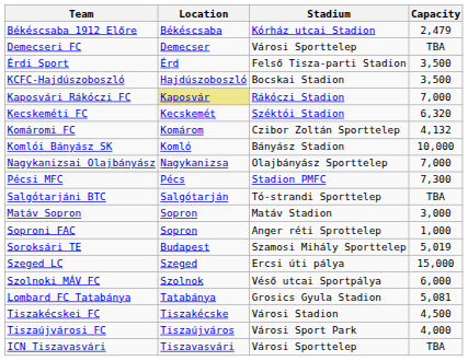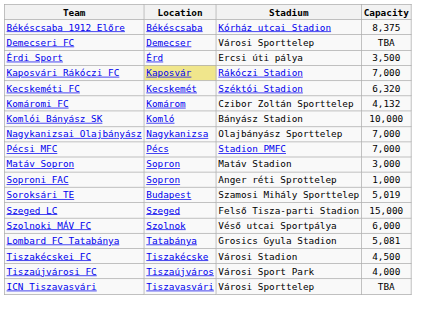 <table class="wikitable sortable">
 <tr>
 <th>Team</th>
 <th>Location</th>
 <th>Stadium</th>
 <th>Capacity</th>
 </tr>
 <tr>
 <td><a href='#'>Békéscsaba 1912 Előre</a></td>
 <td><a href='#'>Békéscsaba</a></td>
 <td><a href='#'>Kórház utcai Stadion</a></td>
-<td align="center">2,479</td>
+<td align="center">8,375</td>
 </tr>
 <tr>
 <td><a href='#'>Demecseri FC</a></td>
 <td><a href='#'>Demecser</a></td>
 <td>Városi Sporttelep</td>
 <td align="center">TBA</td>
 </tr>
 <tr>
 <td><a href='#'>Érdi Sport</a></td>
 <td><a href='#'>Érd</a></td>
-<td>Felső Tisza-parti Stadion</td>
-<td align="center">3,500</td>
-</tr>
-<tr>
-<td><a href='#'>KCFC-Hajdúszoboszló</a></td>
-<td><a href='#'>Hajdúszoboszló</a></td>
-<td>Bocskai Stadion</td>
+<td>Ercsi úti pálya</td>
 <td align="center">3,500</td>
 </tr>
 <tr>
 <td><a href='#'>Kaposvári Rákóczi FC</a></td>
 <td style="background: khaki;"><a href='#'>Kaposvár</a></td>
 <td><a href='#'>Rákóczi Stadion</a></td>
 <td align="center">7,000</td>
 </tr>
 <tr>
 <td><a href='#'>Kecskeméti FC</a></td>
 <td><a href='#'>Kecskemét</a></td>
 <td><a href='#'>Széktói Stadion</a></td>
 <td align="center">6,320</td>
 </tr>
 <tr>
 <td><a href='#'>Komáromi FC</a></td>
 <td><a href='#'>Komárom</a></td>
 <td>Czibor Zoltán Sporttelep</td>
 <td align="center">4,132</td>
 </tr>
 <tr>
 <td><a href='#'>Komlói Bányász SK</a></td>
 <td><a href='#'>Komló</a></td>
 <td>Bányász Stadion</td>
 <td align="center">10,000</td>
 </tr>
 <tr>
 <td><a href='#'>Nagykanizsai Olajbányász</a></td>
 <td><a href='#'>Nagykanizsa</a></td>
 <td>Olajbányász Sporttelep</td>
 <td align="center">7,000</td>
 </tr>
 <tr>
 <td><a href='#'>Pécsi MFC</a></td>
 <td><a href='#'>Pécs</a></td>
 <td><a href='#'>Stadion PMFC</a></td>
-<td align="center">7,300</td>
-</tr>
-<tr>
-<td><a href='#'>Salgótarjáni BTC</a></td>
-<td><a href='#'>Salgótarján</a></td>
-<td>Tó-strandi Sporttelep</td>
-<td align="center">TBA</td>
+<td align="center">7,000</td>
 </tr>
 <tr>
 <td><a href='#'>Matáv Sopron</a></td>
 <td><a href='#'>Sopron</a></td>
 <td>Matáv Stadion</td>
 <td align="center">3,000</td>
 </tr>
 <tr>
 <td><a href='#'>Soproni FAC</a></td>
 <td><a href='#'>Sopron</a></td>
 <td>Anger réti Sprottelep</td>
 <td align="center">1,000</td>
 </tr>
 <tr>
 <td><a href='#'>Soroksári TE</a></td>
 <td><a href='#'>Budapest</a></td>
 <td>Szamosi Mihály Sporttelep</td>
 <td align="center">5,019</td>
 </tr>
 <tr>
 <td><a href='#'>Szeged LC</a></td>
 <td><a href='#'>Szeged</a></td>
-<td>Ercsi úti pálya</td>
+<td>Felső Tisza-parti Stadion</td>
 <td align="center">15,000</td>
 </tr>
 <tr>
 <td><a href='#'>Szolnoki MÁV FC</a></td>
 <td><a href='#'>Szolnok</a></td>
 <td>Véső utcai Sportpálya</td>
 <td align="center">6,000</td>
 </tr>
 <tr>
 <td><a href='#'>Lombard FC Tatabánya</a></td>
 <td><a href='#'>Tatabánya</a></td>
 <td>Grosics Gyula Stadion</td>
 <td align="center">5,081</td>
 </tr>
 <tr>
 <td><a href='#'>Tiszakécskei FC</a></td>
 <td><a href='#'>Tiszakécske</a></td>
 <td>Városi Stadion</td>
 <td align="center">4,500</td>
 </tr>
 <tr>
 <td><a href='#'>Tiszaújvárosi FC</a></td>
 <td><a href='#'>Tiszaújváros</a></td>
 <td>Városi Sport Park</td>
 <td align="center">4,000</td>
 </tr>
 <tr>
 <td><a href='#'>ICN Tiszavasvári</a></td>
 <td><a href='#'>Tiszavasvári</a></td>
 <td>Városi Sporttelep</td>
 <td align="center">TBA</td>
 </tr>
 </table>
